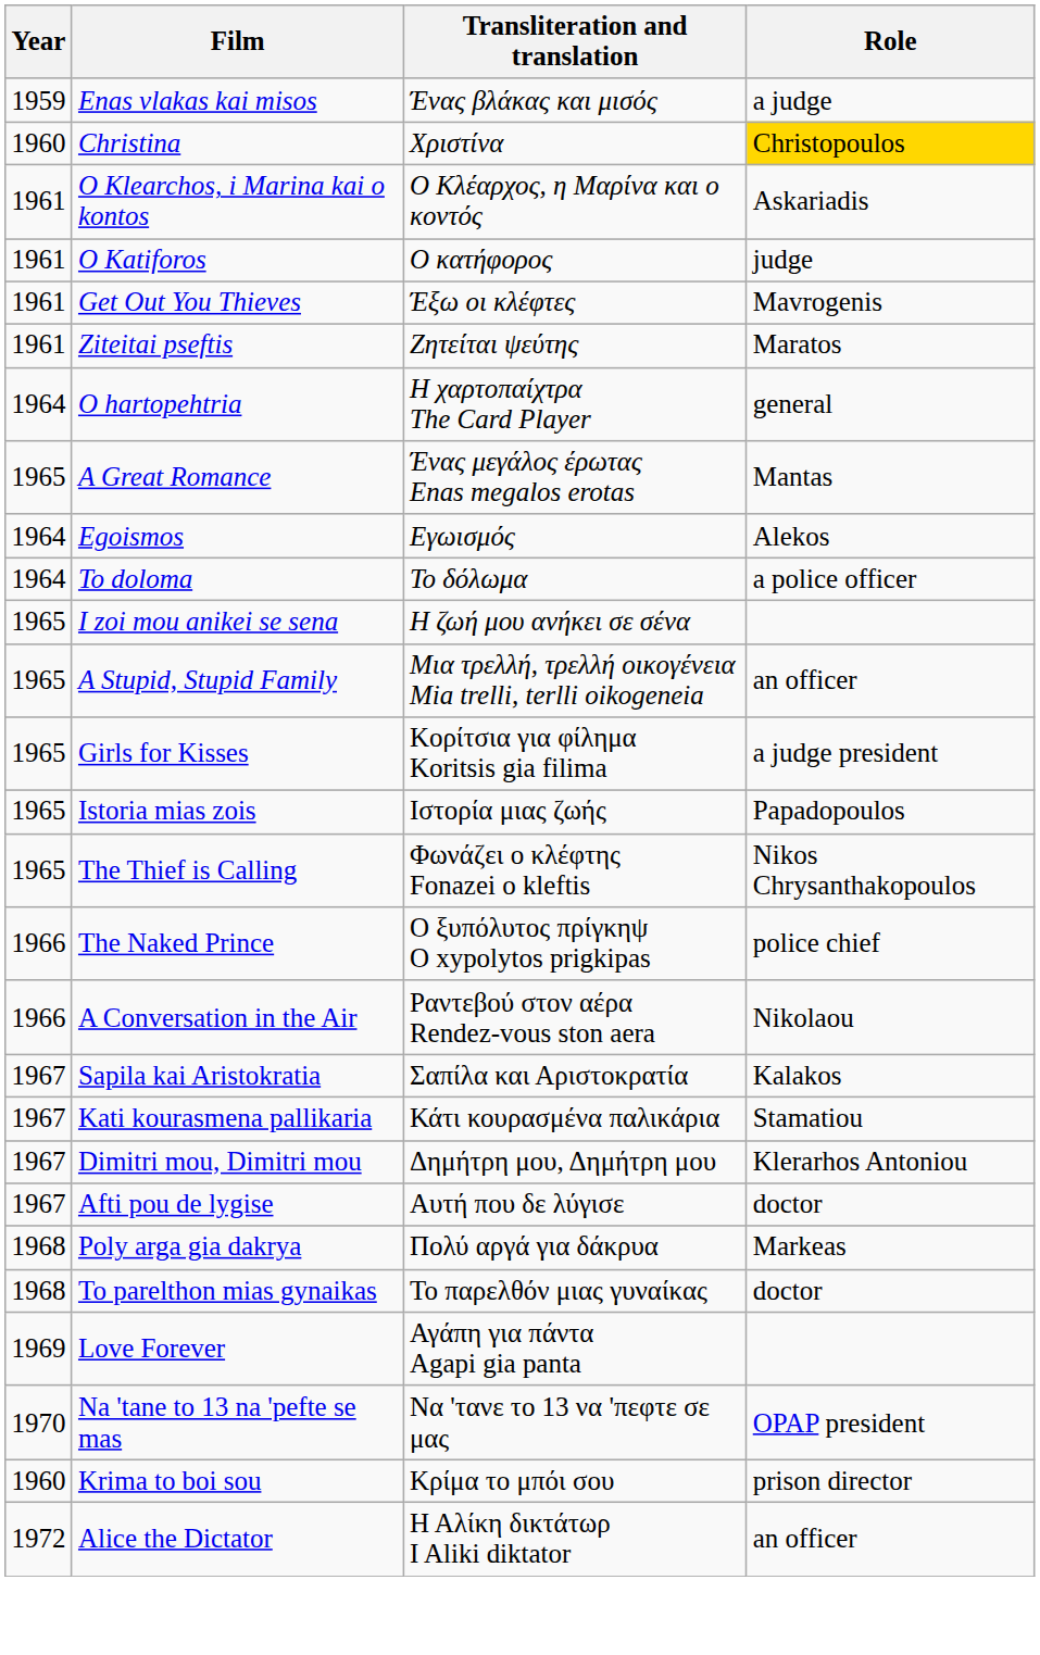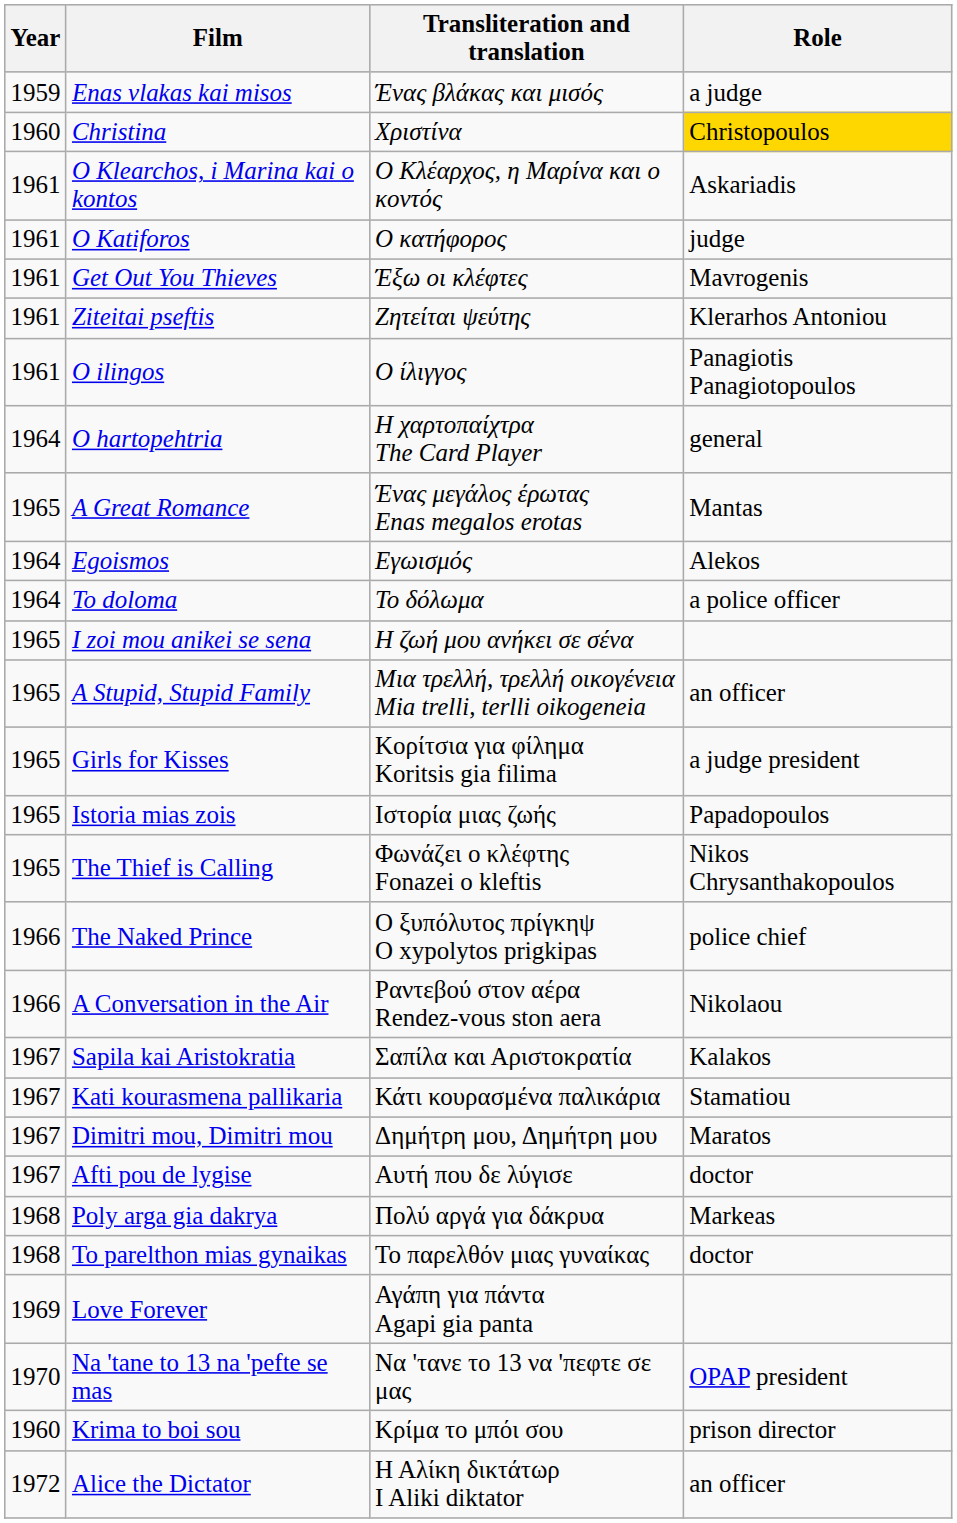 <table class="wikitable">
 <tr>
 <th>Year</th>
 <th>Film</th>
 <th>Transliteration and translation</th>
 <th>Role</th>
 </tr>
 <tr>
 <td>1959</td>
 <td><em><a href='#'>Enas vlakas kai misos</a></em></td>
 <td><em>Ένας βλάκας και μισός</em></td>
 <td>a judge</td>
 </tr>
 <tr>
 <td>1960</td>
 <td><em><a href='#'>Christina</a></em></td>
 <td><em>Χριστίνα</em></td>
 <td style="background: gold;">Christopoulos</td>
 </tr>
 <tr>
 <td>1961</td>
 <td><em><a href='#'>O Klearchos, i Marina kai o kontos</a></em></td>
 <td><em>Ο Κλέαρχος, η Μαρίνα και ο κοντός</em></td>
 <td>Askariadis</td>
 </tr>
 <tr>
 <td>1961</td>
 <td><em><a href='#'>O Katiforos</a></em></td>
 <td><em>Ο κατήφορος</em></td>
 <td>judge</td>
 </tr>
 <tr>
 <td>1961</td>
 <td><em><a href='#'>Get Out You Thieves</a></em></td>
 <td><em>Έξω οι κλέφτες</em></td>
 <td>Mavrogenis</td>
 </tr>
 <tr>
 <td>1961</td>
 <td><em><a href='#'>Ziteitai pseftis</a></em></td>
 <td><em>Ζητείται ψεύτης</em></td>
-<td>Maratos</td>
+<td>Klerarhos Antoniou</td>
+</tr>
+<tr>
+<td>1961</td>
+<td><em><a href='#'>O ilingos</a></em></td>
+<td><em>Ο ίλιγγος</em></td>
+<td>Panagiotis Panagiotopoulos</td>
 </tr>
 <tr>
 <td>1964</td>
 <td><em><a href='#'>O hartopehtria</a></em></td>
 <td><em>Η χαρτοπαίχτρα</em><br><em>The Card Player</em></td>
 <td>general</td>
 </tr>
 <tr>
 <td>1965</td>
 <td><em><a href='#'>A Great Romance</a></em></td>
 <td><em>Ένας μεγάλος έρωτας</em><br><em>Enas megalos erotas</em></td>
 <td>Mantas</td>
 </tr>
 <tr>
 <td>1964</td>
 <td><em><a href='#'>Egoismos</a></em></td>
 <td><em>Εγωισμός</em></td>
 <td>Alekos</td>
 </tr>
 <tr>
 <td>1964</td>
 <td><em><a href='#'>To doloma</a></em></td>
 <td><em>Το δόλωμα</em></td>
 <td>a police officer</td>
 </tr>
 <tr>
 <td>1965</td>
 <td><em><a href='#'>I zoi mou anikei se sena</a></em></td>
 <td><em>Η ζωή μου ανήκει σε σένα</em></td>
 <td></td>
 </tr>
 <tr>
 <td>1965</td>
 <td><em><a href='#'>A Stupid, Stupid Family</a></em></td>
 <td><em>Μια τρελλή, τρελλή οικογένεια</em><br><em>Mia trelli, terlli oikogeneia</td>
 <td>an officer</td>
 </tr>
 <tr>
 <td>1965</td>
 <td></em><a href='#'>Girls for Kisses</a><em></td>
 <td></em>Κορίτσια για φίλημα<em><br></em>Koritsis gia filima<em></td>
 <td>a judge president</td>
 </tr>
 <tr>
 <td>1965</td>
 <td></em><a href='#'>Istoria mias zois</a><em></td>
 <td></em>Ιστορία μιας ζωής<em></td>
 <td>Papadopoulos</td>
 </tr>
 <tr>
 <td>1965</td>
 <td></em><a href='#'>The Thief is Calling</a><em></td>
 <td></em>Φωνάζει ο κλέφτης<em><br></em>Fonazei o kleftis<em></td>
 <td>Nikos Chrysanthakopoulos</td>
 </tr>
 <tr>
 <td>1966</td>
 <td></em><a href='#'>The Naked Prince</a><em></td>
 <td></em>Ο ξυπόλυτος πρίγκηψ<em><br></em>O xypolytos prigkipas<em></td>
 <td>police chief</td>
 </tr>
 <tr>
 <td>1966</td>
 <td></em><a href='#'>A Conversation in the Air</a><em></td>
 <td></em>Ραντεβού στον αέρα<em><br></em>Rendez-vous ston aera<em></td>
 <td>Nikolaou</td>
 </tr>
 <tr>
 <td>1967</td>
 <td></em><a href='#'>Sapila kai Aristokratia</a><em></td>
 <td></em>Σαπίλα και Αριστοκρατία<em></td>
 <td>Kalakos</td>
 </tr>
 <tr>
 <td>1967</td>
 <td></em><a href='#'>Kati kourasmena pallikaria</a><em></td>
 <td></em>Κάτι κουρασμένα παλικάρια<em></td>
 <td>Stamatiou</td>
 </tr>
 <tr>
 <td>1967</td>
 <td></em><a href='#'>Dimitri mou, Dimitri mou</a><em></td>
 <td></em>Δημήτρη μου, Δημήτρη μου<em></td>
-<td>Klerarhos Antoniou</td>
+<td>Maratos</td>
 </tr>
 <tr>
 <td>1967</td>
 <td></em><a href='#'>Afti pou de lygise</a><em></td>
 <td></em>Αυτή που δε λύγισε<em></td>
 <td>doctor</td>
 </tr>
 <tr>
 <td>1968</td>
 <td></em><a href='#'>Poly arga gia dakrya</a><em></td>
 <td></em>Πολύ αργά για δάκρυα<em></td>
 <td>Markeas</td>
 </tr>
 <tr>
 <td>1968</td>
 <td></em><a href='#'>To parelthon mias gynaikas</a><em></td>
 <td></em>Το παρελθόν μιας γυναίκας<em></td>
 <td>doctor</td>
 </tr>
 <tr>
 <td>1969</td>
 <td></em><a href='#'>Love Forever</a><em></td>
 <td></em>Αγάπη για πάντα<em><br></em>Agapi gia panta<em></td>
 <td></td>
 </tr>
 <tr>
 <td>1970</td>
 <td></em><a href='#'>Na 'tane to 13 na 'pefte se mas</a><em></td>
 <td></em>Να 'τανε το 13 να 'πεφτε σε μας<em></td>
 <td><a href='#'>OPAP</a> president</td>
 </tr>
 <tr>
 <td>1960</td>
 <td></em><a href='#'>Krima to boi sou</a><em></td>
 <td></em>Κρίμα το μπόι σου<em></td>
 <td>prison director</td>
 </tr>
 <tr>
 <td>1972</td>
 <td></em><a href='#'>Alice the Dictator</a><em></td>
 <td></em>Η Αλίκη δικτάτωρ<em><br></em>I Aliki diktator<em></td>
 <td>an officer</td>
 </tr>
 </table>
